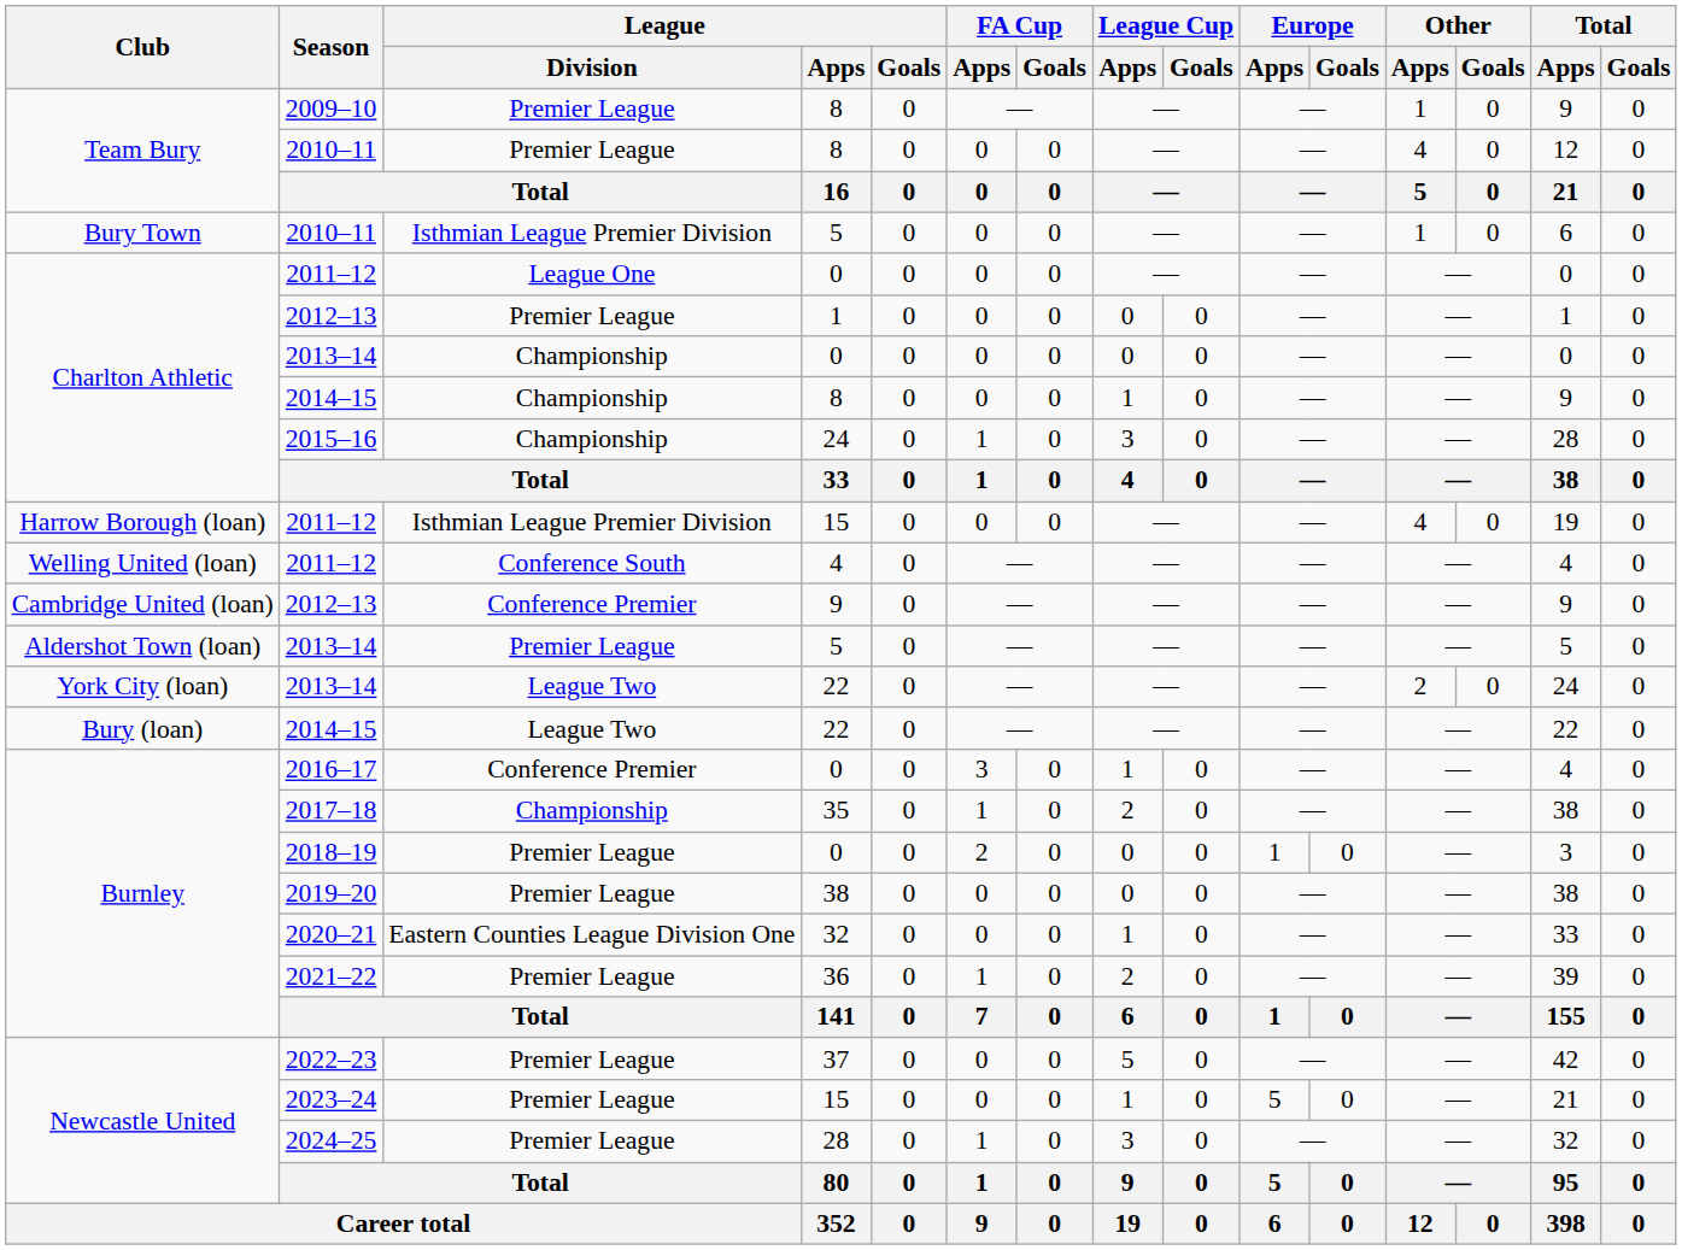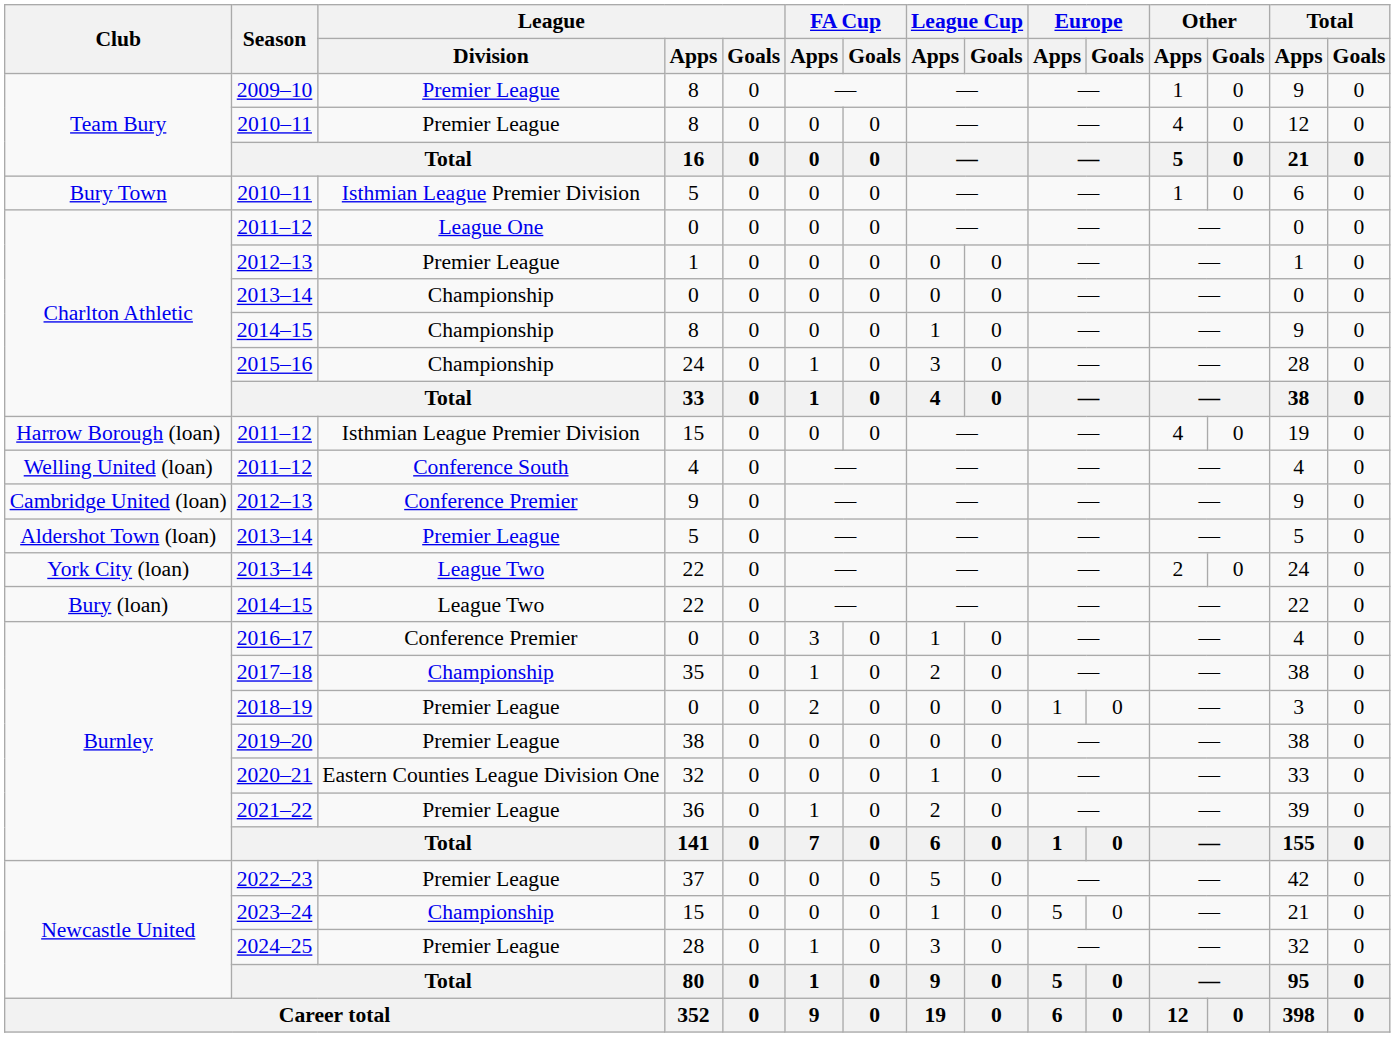 <table class="wikitable" style="text-align: center;">
 <tr>
 <th rowspan="2">Club</th>
 <th rowspan="2">Season</th>
 <th colspan="3">League</th>
 <th colspan="2"><a href='#'>FA Cup</a></th>
 <th colspan="2"><a href='#'>League Cup</a></th>
 <th colspan="2"><a href='#'>Europe</a></th>
 <th colspan="2">Other</th>
 <th colspan="2">Total</th>
 </tr>
 <tr>
 <th>Division</th>
 <th>Apps</th>
 <th>Goals</th>
 <th>Apps</th>
 <th>Goals</th>
 <th>Apps</th>
 <th>Goals</th>
 <th>Apps</th>
 <th>Goals</th>
 <th>Apps</th>
 <th>Goals</th>
 <th>Apps</th>
 <th>Goals</th>
 </tr>
 <tr>
 <td rowspan="3"><a href='#'>Team Bury</a></td>
 <td><a href='#'>2009–10</a></td>
 <td><a href='#'>Premier League</a></td>
 <td>8</td>
 <td>0</td>
 <td colspan="2">—</td>
 <td colspan="2">—</td>
 <td colspan="2">—</td>
 <td>1</td>
 <td>0</td>
 <td>9</td>
 <td>0</td>
 </tr>
 <tr>
 <td><a href='#'>2010–11</a></td>
 <td>Premier League</td>
 <td>8</td>
 <td>0</td>
 <td>0</td>
 <td>0</td>
 <td colspan="2">—</td>
 <td colspan="2">—</td>
 <td>4</td>
 <td>0</td>
 <td>12</td>
 <td>0</td>
 </tr>
 <tr>
 <th colspan="2">Total</th>
 <th>16</th>
 <th>0</th>
 <th>0</th>
 <th>0</th>
 <th colspan="2">—</th>
 <th colspan="2">—</th>
 <th>5</th>
 <th>0</th>
 <th>21</th>
 <th>0</th>
 </tr>
 <tr>
 <td><a href='#'>Bury Town</a></td>
 <td><a href='#'>2010–11</a></td>
 <td><a href='#'>Isthmian League</a> Premier Division</td>
 <td>5</td>
 <td>0</td>
 <td>0</td>
 <td>0</td>
 <td colspan="2">—</td>
 <td colspan="2">—</td>
 <td>1</td>
 <td>0</td>
 <td>6</td>
 <td>0</td>
 </tr>
 <tr>
 <td rowspan="6"><a href='#'>Charlton Athletic</a></td>
 <td><a href='#'>2011–12</a></td>
 <td><a href='#'>League One</a></td>
 <td>0</td>
 <td>0</td>
 <td>0</td>
 <td>0</td>
 <td colspan="2">—</td>
 <td colspan="2">—</td>
 <td colspan="2">—</td>
 <td>0</td>
 <td>0</td>
 </tr>
 <tr>
 <td><a href='#'>2012–13</a></td>
 <td>Premier League</td>
 <td>1</td>
 <td>0</td>
 <td>0</td>
 <td>0</td>
 <td>0</td>
 <td>0</td>
 <td colspan="2">—</td>
 <td colspan="2">—</td>
 <td>1</td>
 <td>0</td>
 </tr>
 <tr>
 <td><a href='#'>2013–14</a></td>
 <td>Championship</td>
 <td>0</td>
 <td>0</td>
 <td>0</td>
 <td>0</td>
 <td>0</td>
 <td>0</td>
 <td colspan="2">—</td>
 <td colspan="2">—</td>
 <td>0</td>
 <td>0</td>
 </tr>
 <tr>
 <td><a href='#'>2014–15</a></td>
 <td>Championship</td>
 <td>8</td>
 <td>0</td>
 <td>0</td>
 <td>0</td>
 <td>1</td>
 <td>0</td>
 <td colspan="2">—</td>
 <td colspan="2">—</td>
 <td>9</td>
 <td>0</td>
 </tr>
 <tr>
 <td><a href='#'>2015–16</a></td>
 <td>Championship</td>
 <td>24</td>
 <td>0</td>
 <td>1</td>
 <td>0</td>
 <td>3</td>
 <td>0</td>
 <td colspan="2">—</td>
 <td colspan="2">—</td>
 <td>28</td>
 <td>0</td>
 </tr>
 <tr>
 <th colspan="2">Total</th>
 <th>33</th>
 <th>0</th>
 <th>1</th>
 <th>0</th>
 <th>4</th>
 <th>0</th>
 <th colspan="2">—</th>
 <th colspan="2">—</th>
 <th>38</th>
 <th>0</th>
 </tr>
 <tr>
 <td><a href='#'>Harrow Borough</a> (loan)</td>
 <td><a href='#'>2011–12</a></td>
 <td>Isthmian League Premier Division</td>
 <td>15</td>
 <td>0</td>
 <td>0</td>
 <td>0</td>
 <td colspan="2">—</td>
 <td colspan="2">—</td>
 <td>4</td>
 <td>0</td>
 <td>19</td>
 <td>0</td>
 </tr>
 <tr>
 <td><a href='#'>Welling United</a> (loan)</td>
 <td><a href='#'>2011–12</a></td>
 <td><a href='#'>Conference South</a></td>
 <td>4</td>
 <td>0</td>
 <td colspan="2">—</td>
 <td colspan="2">—</td>
 <td colspan="2">—</td>
 <td colspan="2">—</td>
 <td>4</td>
 <td>0</td>
 </tr>
 <tr>
 <td><a href='#'>Cambridge United</a> (loan)</td>
 <td><a href='#'>2012–13</a></td>
 <td><a href='#'>Conference Premier</a></td>
 <td>9</td>
 <td>0</td>
 <td colspan="2">—</td>
 <td colspan="2">—</td>
 <td colspan="2">—</td>
 <td colspan="2">—</td>
 <td>9</td>
 <td>0</td>
 </tr>
 <tr>
 <td><a href='#'>Aldershot Town</a> (loan)</td>
 <td><a href='#'>2013–14</a></td>
 <td><a href='#'>Premier League</a></td>
 <td>5</td>
 <td>0</td>
 <td colspan="2">—</td>
 <td colspan="2">—</td>
 <td colspan="2">—</td>
 <td colspan="2">—</td>
 <td>5</td>
 <td>0</td>
 </tr>
 <tr>
 <td><a href='#'>York City</a> (loan)</td>
 <td><a href='#'>2013–14</a></td>
 <td><a href='#'>League Two</a></td>
 <td>22</td>
 <td>0</td>
 <td colspan="2">—</td>
 <td colspan="2">—</td>
 <td colspan="2">—</td>
 <td>2</td>
 <td>0</td>
 <td>24</td>
 <td>0</td>
 </tr>
 <tr>
 <td><a href='#'>Bury</a> (loan)</td>
 <td><a href='#'>2014–15</a></td>
 <td>League Two</td>
 <td>22</td>
 <td>0</td>
 <td colspan="2">—</td>
 <td colspan="2">—</td>
 <td colspan="2">—</td>
 <td colspan="2">—</td>
 <td>22</td>
 <td>0</td>
 </tr>
 <tr>
 <td rowspan="7"><a href='#'>Burnley</a></td>
 <td><a href='#'>2016–17</a></td>
 <td>Conference Premier</td>
 <td>0</td>
 <td>0</td>
 <td>3</td>
 <td>0</td>
 <td>1</td>
 <td>0</td>
 <td colspan="2">—</td>
 <td colspan="2">—</td>
 <td>4</td>
 <td>0</td>
 </tr>
 <tr>
 <td><a href='#'>2017–18</a></td>
 <td><a href='#'>Championship</a></td>
 <td>35</td>
 <td>0</td>
 <td>1</td>
 <td>0</td>
 <td>2</td>
 <td>0</td>
 <td colspan="2">—</td>
 <td colspan="2">—</td>
 <td>38</td>
 <td>0</td>
 </tr>
 <tr>
 <td><a href='#'>2018–19</a></td>
 <td>Premier League</td>
 <td>0</td>
 <td>0</td>
 <td>2</td>
 <td>0</td>
 <td>0</td>
 <td>0</td>
 <td>1</td>
 <td>0</td>
 <td colspan="2">—</td>
 <td>3</td>
 <td>0</td>
 </tr>
 <tr>
 <td><a href='#'>2019–20</a></td>
 <td>Premier League</td>
 <td>38</td>
 <td>0</td>
 <td>0</td>
 <td>0</td>
 <td>0</td>
 <td>0</td>
 <td colspan="2">—</td>
 <td colspan="2">—</td>
 <td>38</td>
 <td>0</td>
 </tr>
 <tr>
 <td><a href='#'>2020–21</a></td>
 <td>Eastern Counties League Division One</td>
 <td>32</td>
 <td>0</td>
 <td>0</td>
 <td>0</td>
 <td>1</td>
 <td>0</td>
 <td colspan="2">—</td>
 <td colspan="2">—</td>
 <td>33</td>
 <td>0</td>
 </tr>
 <tr>
 <td><a href='#'>2021–22</a></td>
 <td>Premier League</td>
 <td>36</td>
 <td>0</td>
 <td>1</td>
 <td>0</td>
 <td>2</td>
 <td>0</td>
 <td colspan="2">—</td>
 <td colspan="2">—</td>
 <td>39</td>
 <td>0</td>
 </tr>
 <tr>
 <th colspan="2">Total</th>
 <th>141</th>
 <th>0</th>
 <th>7</th>
 <th>0</th>
 <th>6</th>
 <th>0</th>
 <th>1</th>
 <th>0</th>
 <th colspan="2">—</th>
 <th>155</th>
 <th>0</th>
 </tr>
 <tr>
 <td rowspan="4"><a href='#'>Newcastle United</a></td>
 <td><a href='#'>2022–23</a></td>
 <td>Premier League</td>
 <td>37</td>
 <td>0</td>
 <td>0</td>
 <td>0</td>
 <td>5</td>
 <td>0</td>
 <td colspan="2">—</td>
 <td colspan="2">—</td>
 <td>42</td>
 <td>0</td>
 </tr>
 <tr>
 <td><a href='#'>2023–24</a></td>
-<td>Premier League</td>
+<td><a href='#'>Championship</a></td>
 <td>15</td>
 <td>0</td>
 <td>0</td>
 <td>0</td>
 <td>1</td>
 <td>0</td>
 <td>5</td>
 <td>0</td>
 <td colspan="2">—</td>
 <td>21</td>
 <td>0</td>
 </tr>
 <tr>
 <td><a href='#'>2024–25</a></td>
 <td>Premier League</td>
 <td>28</td>
 <td>0</td>
 <td>1</td>
 <td>0</td>
 <td>3</td>
 <td>0</td>
 <td colspan="2">—</td>
 <td colspan="2">—</td>
 <td>32</td>
 <td>0</td>
 </tr>
 <tr>
 <th colspan="2">Total</th>
 <th>80</th>
 <th>0</th>
 <th>1</th>
 <th>0</th>
 <th>9</th>
 <th>0</th>
 <th>5</th>
 <th>0</th>
 <th colspan="2">—</th>
 <th>95</th>
 <th>0</th>
 </tr>
 <tr>
 <th colspan="3">Career total</th>
 <th>352</th>
 <th>0</th>
 <th>9</th>
 <th>0</th>
 <th>19</th>
 <th>0</th>
 <th>6</th>
 <th>0</th>
 <th>12</th>
 <th>0</th>
 <th>398</th>
 <th>0</th>
 </tr>
 </table>
